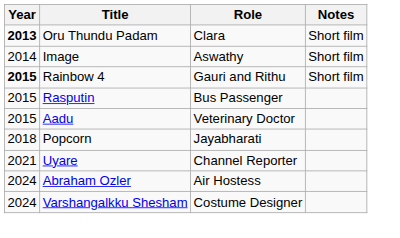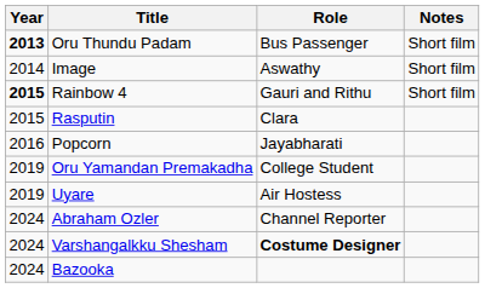 <table class="wikitable">
 <tr>
 <th>Year</th>
 <th>Title</th>
 <th>Role</th>
 <th>Notes</th>
 </tr>
 <tr>
 <td><strong>2013</strong></td>
 <td>Oru Thundu Padam</td>
-<td>Clara</td>
+<td>Bus Passenger</td>
 <td>Short film</td>
 </tr>
 <tr>
 <td>2014</td>
 <td>Image</td>
 <td>Aswathy</td>
 <td>Short film</td>
 </tr>
 <tr>
 <td><strong>2015</strong></td>
 <td>Rainbow 4</td>
 <td>Gauri and Rithu</td>
 <td>Short film</td>
 </tr>
 <tr>
 <td>2015</td>
 <td><a href='#'>Rasputin</a></td>
-<td>Bus Passenger</td>
+<td>Clara</td>
 <td></td>
 </tr>
 <tr>
-<td>2015</td>
-<td><a href='#'>Aadu</a></td>
-<td>Veterinary Doctor</td>
-<td></td>
-</tr>
-<tr>
-<td>2018</td>
+<td>2016</td>
 <td>Popcorn</td>
 <td>Jayabharati</td>
 <td></td>
 </tr>
 <tr>
-<td>2021</td>
+<td>2019</td>
+<td><a href='#'>Oru Yamandan Premakadha</a></td>
+<td>College Student</td>
+<td></td>
+</tr>
+<tr>
+<td>2019</td>
 <td><a href='#'>Uyare</a></td>
+<td>Air Hostess</td>
+<td></td>
+</tr>
+<tr>
+<td>2024</td>
+<td><a href='#'>Abraham Ozler</a></td>
 <td>Channel Reporter</td>
 <td></td>
 </tr>
 <tr>
 <td>2024</td>
-<td><a href='#'>Abraham Ozler</a></td>
-<td>Air Hostess</td>
+<td><a href='#'>Varshangalkku Shesham</a></td>
+<td><strong>Costume Designer</strong></td>
 <td></td>
 </tr>
 <tr>
 <td>2024</td>
-<td><a href='#'>Varshangalkku Shesham</a></td>
-<td>Costume Designer</td>
+<td><a href='#'>Bazooka</a></td>
+<td></td>
 <td></td>
 </tr>
 </table>
